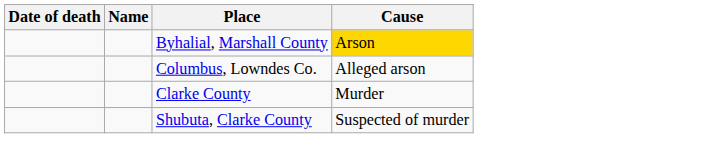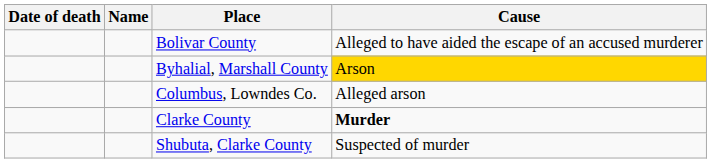 <table class="wikitable sortable">
 <tr>
 <th>Date of death</th>
 <th>Name</th>
 <th>Place</th>
 <th>Cause</th>
+</tr>
+<tr>
+<td></td>
+<td></td>
+<td><a href='#'>Bolivar County</a></td>
+<td>Alleged to have aided the escape of an accused murderer</td>
 </tr>
 <tr>
 <td></td>
 <td></td>
 <td><a href='#'>Byhalial</a>, <a href='#'>Marshall County</a></td>
 <td style="background: gold;">Arson</td>
 </tr>
 <tr>
 <td></td>
 <td></td>
 <td><a href='#'>Columbus</a>, Lowndes Co.</td>
 <td>Alleged arson</td>
 </tr>
 <tr>
 <td></td>
 <td></td>
 <td><a href='#'>Clarke County</a></td>
-<td>Murder</td>
+<td><strong>Murder</strong></td>
 </tr>
 <tr>
 <td></td>
 <td></td>
 <td><a href='#'>Shubuta</a>, <a href='#'>Clarke County</a></td>
 <td>Suspected of murder</td>
 </tr>
 </table>
